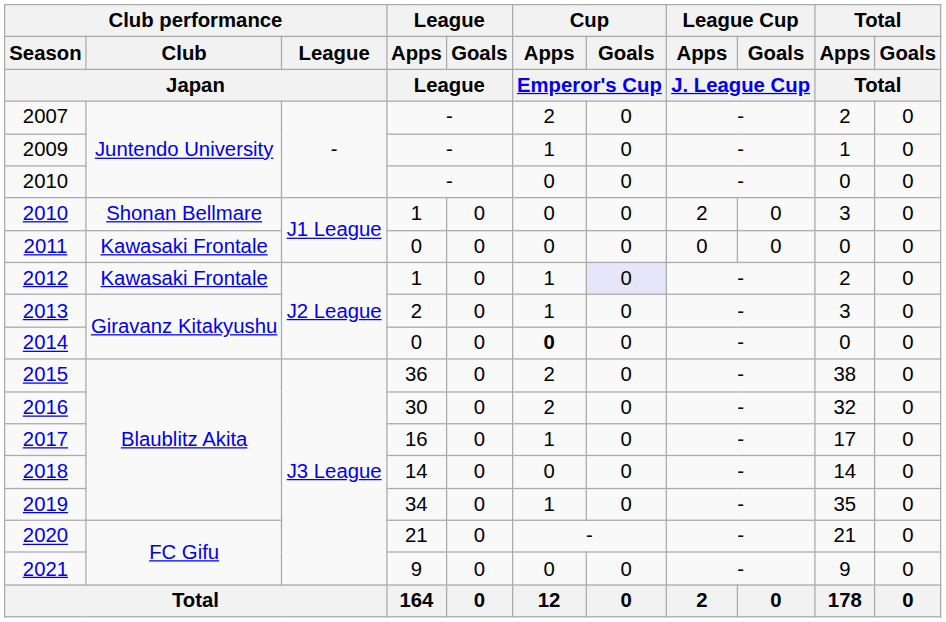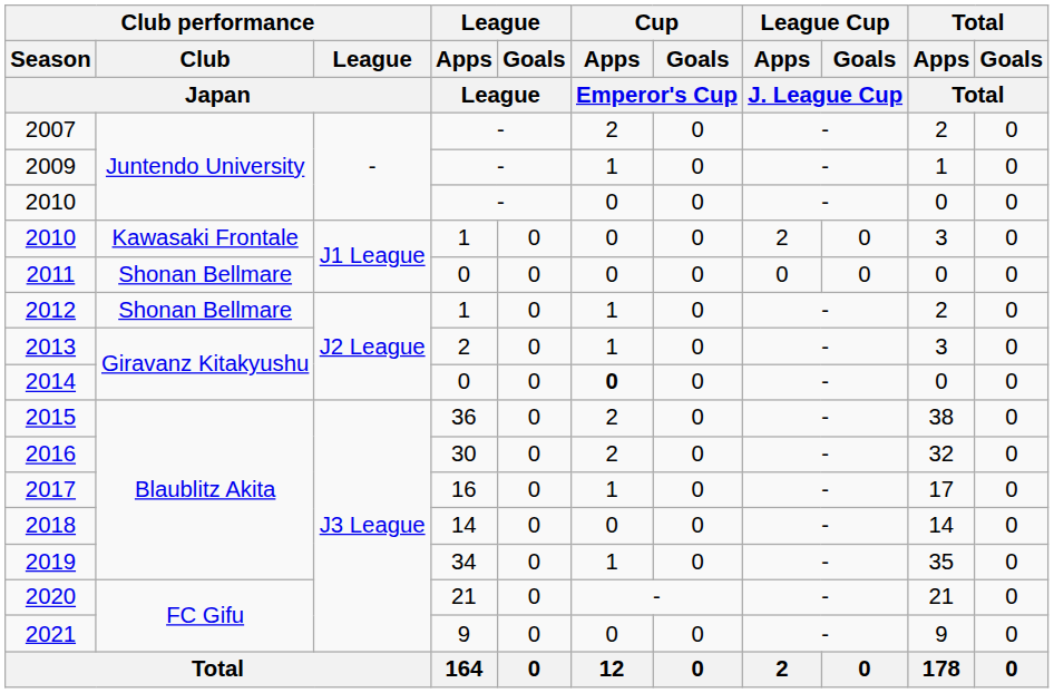 <table class="wikitable" style="text-align:center;">
 <tr>
 <th colspan=3>Club performance</th>
 <th colspan=2>League</th>
 <th colspan=2>Cup</th>
 <th colspan=2>League Cup</th>
 <th colspan=2>Total</th>
 </tr>
 <tr>
 <th>Season</th>
 <th>Club</th>
 <th>League</th>
 <th>Apps</th>
 <th>Goals</th>
 <th>Apps</th>
 <th>Goals</th>
 <th>Apps</th>
 <th>Goals</th>
 <th>Apps</th>
 <th>Goals</th>
 </tr>
 <tr>
 <th colspan=3>Japan</th>
 <th colspan=2>League</th>
 <th colspan=2><a href='#'>Emperor's Cup</a></th>
 <th colspan=2><a href='#'>J. League Cup</a></th>
 <th colspan=2>Total</th>
 </tr>
 <tr>
 <td>2007</td>
 <td rowspan="3"><a href='#'>Juntendo University</a></td>
 <td rowspan="3">-</td>
 <td colspan="2">-</td>
 <td>2</td>
 <td>0</td>
 <td colspan="2">-</td>
 <td>2</td>
 <td>0</td>
 </tr>
 <tr>
 <td>2009</td>
 <td colspan="2">-</td>
 <td>1</td>
 <td>0</td>
 <td colspan="2">-</td>
 <td>1</td>
 <td>0</td>
 </tr>
 <tr>
 <td>2010</td>
 <td colspan="2">-</td>
 <td>0</td>
 <td>0</td>
 <td colspan="2">-</td>
 <td>0</td>
 <td>0</td>
 </tr>
 <tr>
 <td><a href='#'>2010</a></td>
-<td><a href='#'>Shonan Bellmare</a></td>
+<td><a href='#'>Kawasaki Frontale</a></td>
 <td rowspan="2"><a href='#'>J1 League</a></td>
 <td>1</td>
 <td>0</td>
 <td>0</td>
 <td>0</td>
 <td>2</td>
 <td>0</td>
 <td>3</td>
 <td>0</td>
 </tr>
 <tr>
 <td><a href='#'>2011</a></td>
-<td><a href='#'>Kawasaki Frontale</a></td>
+<td><a href='#'>Shonan Bellmare</a></td>
 <td>0</td>
 <td>0</td>
 <td>0</td>
 <td>0</td>
 <td>0</td>
 <td>0</td>
 <td>0</td>
 <td>0</td>
 </tr>
 <tr>
 <td><a href='#'>2012</a></td>
-<td><a href='#'>Kawasaki Frontale</a></td>
+<td><a href='#'>Shonan Bellmare</a></td>
 <td rowspan="3"><a href='#'>J2 League</a></td>
 <td>1</td>
 <td>0</td>
 <td>1</td>
-<td style="background: lavender;">0</td>
+<td>0</td>
 <td colspan="2">-</td>
 <td>2</td>
 <td>0</td>
 </tr>
 <tr>
 <td><a href='#'>2013</a></td>
 <td rowspan="2"><a href='#'>Giravanz Kitakyushu</a></td>
 <td>2</td>
 <td>0</td>
 <td>1</td>
 <td>0</td>
 <td colspan="2">-</td>
 <td>3</td>
 <td>0</td>
 </tr>
 <tr>
 <td><a href='#'>2014</a></td>
 <td>0</td>
 <td>0</td>
 <td><strong>0</strong></td>
 <td>0</td>
 <td colspan="2">-</td>
 <td>0</td>
 <td>0</td>
 </tr>
 <tr>
 <td><a href='#'>2015</a></td>
 <td rowspan="5"><a href='#'>Blaublitz Akita</a></td>
 <td rowspan="7"><a href='#'>J3 League</a></td>
 <td>36</td>
 <td>0</td>
 <td>2</td>
 <td>0</td>
 <td colspan="2">-</td>
 <td>38</td>
 <td>0</td>
 </tr>
 <tr>
 <td><a href='#'>2016</a></td>
 <td>30</td>
 <td>0</td>
 <td>2</td>
 <td>0</td>
 <td colspan="2">-</td>
 <td>32</td>
 <td>0</td>
 </tr>
 <tr>
 <td><a href='#'>2017</a></td>
 <td>16</td>
 <td>0</td>
 <td>1</td>
 <td>0</td>
 <td colspan="2">-</td>
 <td>17</td>
 <td>0</td>
 </tr>
 <tr>
 <td><a href='#'>2018</a></td>
 <td>14</td>
 <td>0</td>
 <td>0</td>
 <td>0</td>
 <td colspan="2">-</td>
 <td>14</td>
 <td>0</td>
 </tr>
 <tr>
 <td><a href='#'>2019</a></td>
 <td>34</td>
 <td>0</td>
 <td>1</td>
 <td>0</td>
 <td colspan="2">-</td>
 <td>35</td>
 <td>0</td>
 </tr>
 <tr>
 <td><a href='#'>2020</a></td>
 <td rowspan="2"><a href='#'>FC Gifu</a></td>
 <td>21</td>
 <td>0</td>
 <td colspan="2">-</td>
 <td colspan="2">-</td>
 <td>21</td>
 <td>0</td>
 </tr>
 <tr>
 <td><a href='#'>2021</a></td>
 <td>9</td>
 <td>0</td>
 <td>0</td>
 <td>0</td>
 <td colspan="2">-</td>
 <td>9</td>
 <td>0</td>
 </tr>
 <tr>
 <th colspan=3>Total</th>
 <th>164</th>
 <th>0</th>
 <th>12</th>
 <th>0</th>
 <th>2</th>
 <th>0</th>
 <th>178</th>
 <th>0</th>
 </tr>
 </table>
